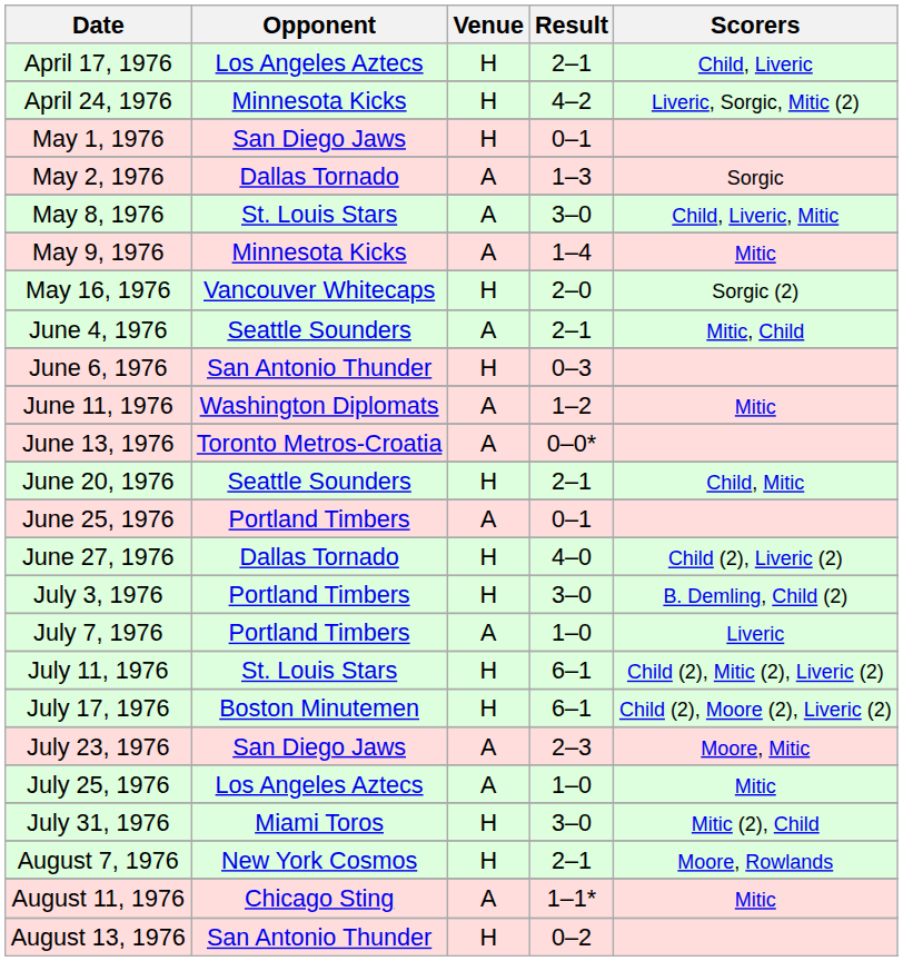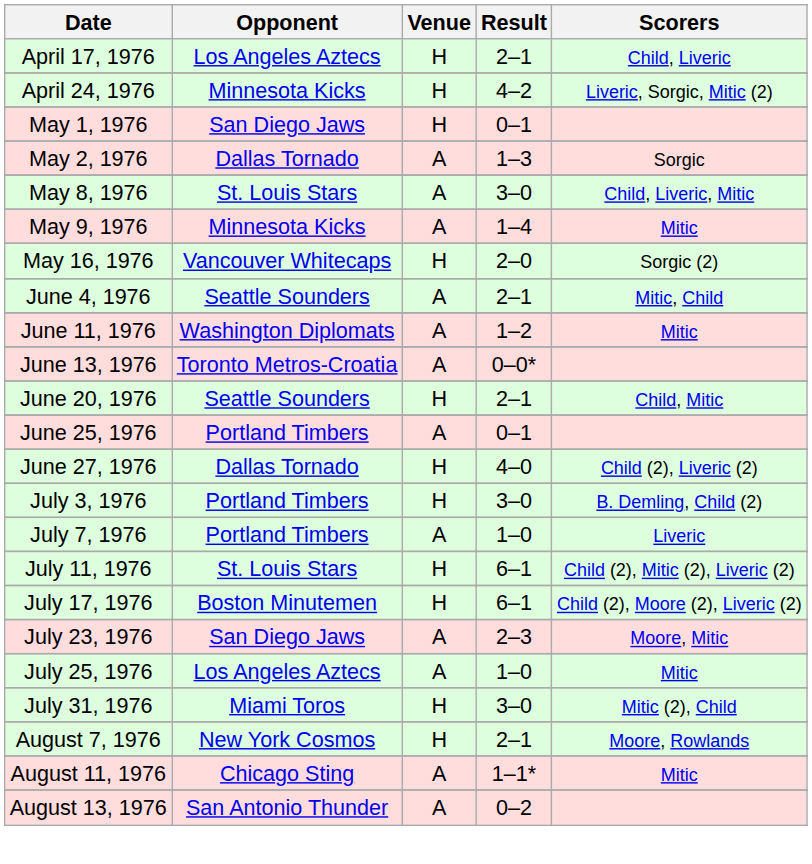 <table class="wikitable" style="font-size:95%; text-align:center">
 <tr>
 <th>Date</th>
 <th>Opponent</th>
 <th>Venue</th>
 <th>Result</th>
 <th>Scorers</th>
 </tr>
 <tr bgcolor="#ddffdd">
 <td>April 17, 1976</td>
 <td><a href='#'>Los Angeles Aztecs</a></td>
 <td>H</td>
 <td>2–1</td>
 <td><small><a href='#'>Child</a>, <a href='#'>Liveric</a></small></td>
 </tr>
 <tr>
 </tr>
 <tr bgcolor="#ddffdd">
 <td>April 24, 1976</td>
 <td><a href='#'>Minnesota Kicks</a></td>
 <td>H</td>
 <td>4–2</td>
 <td><small><a href='#'>Liveric</a>, Sorgic, <a href='#'>Mitic</a> (2)</small></td>
 </tr>
 <tr>
 </tr>
 <tr bgcolor="#ffdddd">
 <td>May 1, 1976</td>
 <td><a href='#'>San Diego Jaws</a></td>
 <td>H</td>
 <td>0–1</td>
 <td><small></small></td>
 </tr>
 <tr>
 </tr>
 <tr bgcolor="#ffdddd">
 <td>May 2, 1976</td>
 <td><a href='#'>Dallas Tornado</a></td>
 <td>A</td>
 <td>1–3</td>
 <td><small>Sorgic</small></td>
 </tr>
 <tr>
 </tr>
 <tr bgcolor="#ddffdd">
 <td>May 8, 1976</td>
 <td><a href='#'>St. Louis Stars</a></td>
 <td>A</td>
 <td>3–0</td>
 <td><small><a href='#'>Child</a>, <a href='#'>Liveric</a>, <a href='#'>Mitic</a></small></td>
 </tr>
 <tr>
 </tr>
 <tr bgcolor="#ffdddd">
 <td>May 9, 1976</td>
 <td><a href='#'>Minnesota Kicks</a></td>
 <td>A</td>
 <td>1–4</td>
 <td><small><a href='#'>Mitic</a></small></td>
 </tr>
 <tr>
 </tr>
 <tr bgcolor="#ddffdd">
 <td>May 16, 1976</td>
 <td><a href='#'>Vancouver Whitecaps</a></td>
 <td>H</td>
 <td>2–0</td>
 <td><small>Sorgic (2)</small></td>
 </tr>
 <tr>
 </tr>
 <tr bgcolor="#ddffdd">
 <td>June 4, 1976</td>
 <td><a href='#'>Seattle Sounders</a></td>
 <td>A</td>
 <td>2–1</td>
 <td><small><a href='#'>Mitic</a>, <a href='#'>Child</a></small></td>
 </tr>
 <tr>
-</tr>
-<tr bgcolor="#ffdddd">
-<td>June 6, 1976</td>
-<td><a href='#'>San Antonio Thunder</a></td>
-<td>H</td>
-<td>0–3</td>
-<td><small></small></td>
 </tr>
 <tr>
 </tr>
 <tr bgcolor="#ffdddd">
 <td>June 11, 1976</td>
 <td><a href='#'>Washington Diplomats</a></td>
 <td>A</td>
 <td>1–2</td>
 <td><small><a href='#'>Mitic</a></small></td>
 </tr>
 <tr>
 </tr>
 <tr bgcolor="#ffdddd">
 <td>June 13, 1976</td>
 <td><a href='#'>Toronto Metros-Croatia</a></td>
 <td>A</td>
 <td>0–0*</td>
 <td><small></small></td>
 </tr>
 <tr>
 </tr>
 <tr bgcolor="#ddffdd">
 <td>June 20, 1976</td>
 <td><a href='#'>Seattle Sounders</a></td>
 <td>H</td>
 <td>2–1</td>
 <td><small><a href='#'>Child</a>, <a href='#'>Mitic</a></small></td>
 </tr>
 <tr>
 </tr>
 <tr bgcolor="#ffdddd">
 <td>June 25, 1976</td>
 <td><a href='#'>Portland Timbers</a></td>
 <td>A</td>
 <td>0–1</td>
 <td><small></small></td>
 </tr>
 <tr>
 </tr>
 <tr bgcolor="#ddffdd">
 <td>June 27, 1976</td>
 <td><a href='#'>Dallas Tornado</a></td>
 <td>H</td>
 <td>4–0</td>
 <td><small><a href='#'>Child</a> (2), <a href='#'>Liveric</a> (2)</small></td>
 </tr>
 <tr>
 </tr>
 <tr bgcolor="#ddffdd">
 <td>July 3, 1976</td>
 <td><a href='#'>Portland Timbers</a></td>
 <td>H</td>
 <td>3–0</td>
 <td><small><a href='#'>B. Demling</a>, <a href='#'>Child</a> (2)</small></td>
 </tr>
 <tr>
 </tr>
 <tr bgcolor="#ddffdd">
 <td>July 7, 1976</td>
 <td><a href='#'>Portland Timbers</a></td>
 <td>A</td>
 <td>1–0</td>
 <td><small><a href='#'>Liveric</a></small></td>
 </tr>
 <tr>
 </tr>
 <tr bgcolor="#ddffdd">
 <td>July 11, 1976</td>
 <td><a href='#'>St. Louis Stars</a></td>
 <td>H</td>
 <td>6–1</td>
 <td><small><a href='#'>Child</a> (2), <a href='#'>Mitic</a> (2), <a href='#'>Liveric</a> (2)</small></td>
 </tr>
 <tr>
 </tr>
 <tr bgcolor="#ddffdd">
 <td>July 17, 1976</td>
 <td><a href='#'>Boston Minutemen</a></td>
 <td>H</td>
 <td>6–1</td>
 <td><small><a href='#'>Child</a> (2), <a href='#'>Moore</a> (2), <a href='#'>Liveric</a> (2)</small></td>
 </tr>
 <tr>
 </tr>
 <tr bgcolor="#ffdddd">
 <td>July 23, 1976</td>
 <td><a href='#'>San Diego Jaws</a></td>
 <td>A</td>
 <td>2–3</td>
 <td><small><a href='#'>Moore</a>, <a href='#'>Mitic</a></small></td>
 </tr>
 <tr>
 </tr>
 <tr bgcolor="#ddffdd">
 <td>July 25, 1976</td>
 <td><a href='#'>Los Angeles Aztecs</a></td>
 <td>A</td>
 <td>1–0</td>
 <td><small><a href='#'>Mitic</a></small></td>
 </tr>
 <tr>
 </tr>
 <tr bgcolor="#ddffdd">
 <td>July 31, 1976</td>
 <td><a href='#'>Miami Toros</a></td>
 <td>H</td>
 <td>3–0</td>
 <td><small><a href='#'>Mitic</a> (2), <a href='#'>Child</a></small></td>
 </tr>
 <tr>
 </tr>
 <tr bgcolor="#ddffdd">
 <td>August 7, 1976</td>
 <td><a href='#'>New York Cosmos</a></td>
 <td>H</td>
 <td>2–1</td>
 <td><small><a href='#'>Moore</a>, <a href='#'>Rowlands</a></small></td>
 </tr>
 <tr>
 </tr>
 <tr bgcolor="#ffdddd">
 <td>August 11, 1976</td>
 <td><a href='#'>Chicago Sting</a></td>
 <td>A</td>
 <td>1–1*</td>
 <td><small><a href='#'>Mitic</a></small></td>
 </tr>
 <tr>
 </tr>
 <tr bgcolor="#ffdddd">
 <td>August 13, 1976</td>
 <td><a href='#'>San Antonio Thunder</a></td>
-<td>H</td>
+<td>A</td>
 <td>0–2</td>
 <td><small></small></td>
 </tr>
 <tr>
 </tr>
 </table>
